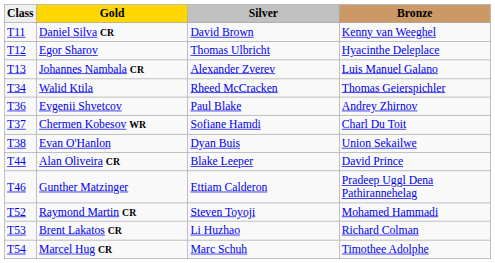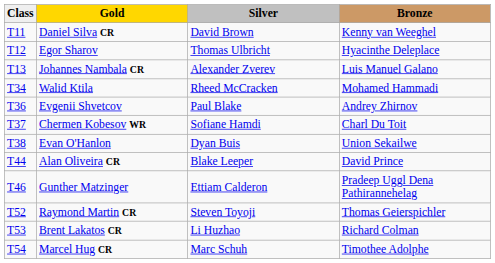 <table class="wikitable" style="text-align:left">
 <tr align="center">
 <td bgcolor=efefef><strong>Class</strong></td>
 <td width=200 bgcolor=gold><strong>Gold</strong></td>
 <td width=200 bgcolor=silver><strong>Silver</strong></td>
 <td width=200 bgcolor=CC9966><strong>Bronze</strong></td>
 </tr>
 <tr>
 <td><a href='#'>T11</a></td>
 <td><a href='#'>Daniel Silva</a> <small><strong>CR</strong></small><br></td>
 <td><a href='#'>David Brown</a><br></td>
 <td><a href='#'>Kenny van Weeghel</a><br></td>
 </tr>
 <tr>
 <td><a href='#'>T12</a></td>
 <td><a href='#'>Egor Sharov</a><br></td>
 <td><a href='#'>Thomas Ulbricht</a><br></td>
 <td><a href='#'>Hyacinthe Deleplace</a><br></td>
 </tr>
 <tr>
 <td><a href='#'>T13</a></td>
 <td><a href='#'>Johannes Nambala</a> <small><strong>CR</strong></small><br></td>
 <td><a href='#'>Alexander Zverev</a><br></td>
 <td><a href='#'>Luis Manuel Galano</a><br></td>
 </tr>
 <tr>
 <td><a href='#'>T34</a></td>
 <td><a href='#'>Walid Ktila</a> <br></td>
 <td><a href='#'>Rheed McCracken</a><br></td>
-<td><a href='#'>Thomas Geierspichler</a><br></td>
+<td><a href='#'>Mohamed Hammadi</a><br></td>
 </tr>
 <tr>
 <td><a href='#'>T36</a></td>
 <td><a href='#'>Evgenii Shvetcov</a><br></td>
 <td><a href='#'>Paul Blake</a><br></td>
 <td><a href='#'>Andrey Zhirnov</a><br></td>
 </tr>
 <tr>
 <td><a href='#'>T37</a></td>
 <td><a href='#'>Chermen Kobesov</a> <small><strong>WR</strong></small><br></td>
 <td><a href='#'>Sofiane Hamdi</a><br></td>
 <td><a href='#'>Charl Du Toit</a><br></td>
 </tr>
 <tr>
 <td><a href='#'>T38</a></td>
 <td><a href='#'>Evan O'Hanlon</a><br></td>
 <td><a href='#'>Dyan Buis</a><br></td>
 <td><a href='#'>Union Sekailwe</a><br></td>
 </tr>
 <tr>
 <td><a href='#'>T44</a></td>
 <td><a href='#'>Alan Oliveira</a> <small><strong>CR</strong></small><br></td>
 <td><a href='#'>Blake Leeper</a><br></td>
 <td><a href='#'>David Prince</a><br></td>
 </tr>
 <tr>
 <td><a href='#'>T46</a></td>
 <td><a href='#'>Gunther Matzinger</a><br></td>
 <td><a href='#'>Ettiam Calderon</a><br></td>
 <td><a href='#'>Pradeep Uggl Dena Pathirannehelag</a><br></td>
 </tr>
 <tr>
 <td><a href='#'>T52</a></td>
 <td><a href='#'>Raymond Martin</a> <small><strong>CR</strong></small><br></td>
 <td><a href='#'>Steven Toyoji</a><br></td>
-<td><a href='#'>Mohamed Hammadi</a><br></td>
+<td><a href='#'>Thomas Geierspichler</a><br></td>
 </tr>
 <tr>
 <td><a href='#'>T53</a></td>
 <td><a href='#'>Brent Lakatos</a> <small><strong>CR</strong></small><br></td>
 <td><a href='#'>Li Huzhao</a><br></td>
 <td><a href='#'>Richard Colman</a><br></td>
 </tr>
 <tr>
 <td><a href='#'>T54</a></td>
 <td><a href='#'>Marcel Hug</a> <small><strong>CR</strong></small><br></td>
 <td><a href='#'>Marc Schuh</a><br></td>
 <td><a href='#'>Timothee Adolphe</a><br></td>
 </tr>
 </table>
